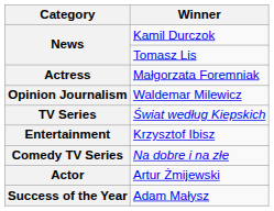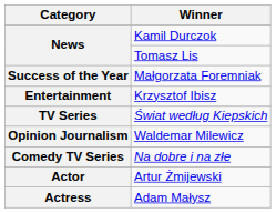 <table class="wikitable">
 <tr>
 <th>Category</th>
 <th>Winner</th>
 </tr>
 <tr>
 <th scope="row" rowspan="2">News</th>
 <td><a href='#'>Kamil Durczok</a></td>
 </tr>
 <tr>
 <td><a href='#'>Tomasz Lis</a></td>
 </tr>
 <tr>
-<th scope="row">Actress</th>
+<th scope="row">Success of the Year</th>
 <td><a href='#'>Małgorzata Foremniak</a></td>
 </tr>
 <tr>
-<th scope="row">Opinion Journalism</th>
-<td><a href='#'>Waldemar Milewicz</a></td>
+<th scope="row">Entertainment</th>
+<td><a href='#'>Krzysztof Ibisz</a></td>
 </tr>
 <tr>
 <th scope="row">TV Series</th>
 <td><em><a href='#'>Świat według Kiepskich</a></em></td>
 </tr>
 <tr>
-<th scope="row">Entertainment</th>
-<td><a href='#'>Krzysztof Ibisz</a></td>
+<th scope="row">Opinion Journalism</th>
+<td><a href='#'>Waldemar Milewicz</a></td>
 </tr>
 <tr>
 <th scope="row">Comedy TV Series</th>
 <td><em><a href='#'>Na dobre i na złe</a></em></td>
 </tr>
 <tr>
 <th scope="row">Actor</th>
 <td><a href='#'>Artur Żmijewski</a></td>
 </tr>
 <tr>
-<th scope="row">Success of the Year</th>
+<th scope="row">Actress</th>
 <td><a href='#'>Adam Małysz</a></td>
 </tr>
 </table>
